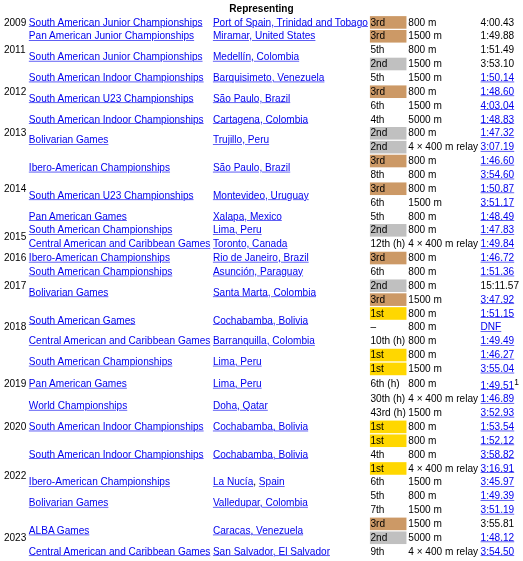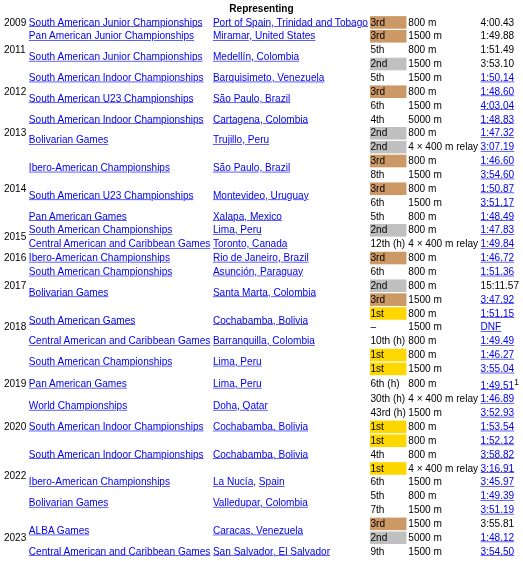 <table>
 <tr>
 <th colspan="6">Representing </th>
 </tr>
 <tr>
 <td>2009</td>
 <td><a href='#'>South American Junior Championships</a></td>
 <td><a href='#'>Port of Spain, Trinidad and Tobago</a></td>
 <td bgcolor=cc9966>3rd</td>
 <td>800 m</td>
 <td>4:00.43</td>
 </tr>
 <tr>
 <td rowspan=3>2011</td>
 <td><a href='#'>Pan American Junior Championships</a></td>
 <td><a href='#'>Miramar, United States</a></td>
 <td bgcolor=cc9966>3rd</td>
 <td>1500 m</td>
 <td>1:49.88</td>
 </tr>
 <tr>
 <td rowspan=2><a href='#'>South American Junior Championships</a></td>
 <td rowspan=2><a href='#'>Medellín, Colombia</a></td>
 <td>5th</td>
 <td>800 m</td>
 <td>1:51.49</td>
 </tr>
 <tr>
 <td bgcolor=silver>2nd</td>
 <td>1500 m</td>
 <td>3:53.10</td>
 </tr>
 <tr>
 <td rowspan=3>2012</td>
 <td><a href='#'>South American Indoor Championships</a></td>
 <td><a href='#'>Barquisimeto, Venezuela</a></td>
 <td>5th</td>
 <td>1500 m</td>
 <td><a href='#'>1:50.14</a></td>
 </tr>
 <tr>
 <td rowspan=2><a href='#'>South American U23 Championships</a></td>
 <td rowspan=2><a href='#'>São Paulo, Brazil</a></td>
 <td bgcolor=cc9966>3rd</td>
 <td>800 m</td>
 <td><a href='#'>1:48.60</a></td>
 </tr>
 <tr>
 <td>6th</td>
 <td>1500 m</td>
 <td><a href='#'>4:03.04</a></td>
 </tr>
 <tr>
 <td rowspan=3>2013</td>
 <td><a href='#'>South American Indoor Championships</a></td>
 <td><a href='#'>Cartagena, Colombia</a></td>
 <td>4th</td>
 <td>5000 m</td>
 <td><a href='#'>1:48.83</a></td>
 </tr>
 <tr>
 <td rowspan=2><a href='#'>Bolivarian Games</a></td>
 <td rowspan=2><a href='#'>Trujillo, Peru</a></td>
 <td bgcolor=silver>2nd</td>
 <td>800 m</td>
 <td><a href='#'>1:47.32</a></td>
 </tr>
 <tr>
 <td bgcolor=silver>2nd</td>
 <td>4 × 400 m relay</td>
 <td><a href='#'>3:07.19</a></td>
 </tr>
 <tr>
 <td rowspan=5>2014</td>
 <td rowspan=2><a href='#'>Ibero-American Championships</a></td>
 <td rowspan=2><a href='#'>São Paulo, Brazil</a></td>
 <td bgcolor=cc9966>3rd</td>
 <td>800 m</td>
 <td><a href='#'>1:46.60</a></td>
 </tr>
 <tr>
 <td>8th</td>
-<td>800 m</td>
+<td>1500 m</td>
 <td><a href='#'>3:54.60</a></td>
 </tr>
 <tr>
 <td rowspan=2><a href='#'>South American U23 Championships</a></td>
 <td rowspan=2><a href='#'>Montevideo, Uruguay</a></td>
 <td bgcolor=cc9966>3rd</td>
 <td>800 m</td>
 <td><a href='#'>1:50.87</a></td>
 </tr>
 <tr>
 <td>6th</td>
 <td>1500 m</td>
 <td><a href='#'>3:51.17</a></td>
 </tr>
 <tr>
 <td><a href='#'>Pan American Games</a></td>
 <td><a href='#'>Xalapa, Mexico</a></td>
 <td>5th</td>
 <td>800 m</td>
 <td><a href='#'>1:48.49</a></td>
 </tr>
 <tr>
 <td rowspan=2>2015</td>
 <td><a href='#'>South American Championships</a></td>
 <td><a href='#'>Lima, Peru</a></td>
 <td bgcolor=silver>2nd</td>
 <td>800 m</td>
 <td><a href='#'>1:47.83</a></td>
 </tr>
 <tr>
 <td><a href='#'>Central American and Caribbean Games</a></td>
 <td><a href='#'>Toronto, Canada</a></td>
 <td>12th (h)</td>
 <td>4 × 400 m relay</td>
 <td><a href='#'>1:49.84</a></td>
 </tr>
 <tr>
 <td>2016</td>
 <td><a href='#'>Ibero-American Championships</a></td>
 <td><a href='#'>Rio de Janeiro, Brazil</a></td>
 <td bgcolor=cc9966>3rd</td>
 <td>800 m</td>
 <td><a href='#'>1:46.72</a></td>
 </tr>
 <tr>
 <td rowspan=3>2017</td>
 <td><a href='#'>South American Championships</a></td>
 <td><a href='#'>Asunción, Paraguay</a></td>
 <td>6th</td>
 <td>800 m</td>
 <td><a href='#'>1:51.36</a></td>
 </tr>
 <tr>
 <td rowspan=2><a href='#'>Bolivarian Games</a></td>
 <td rowspan=2><a href='#'>Santa Marta, Colombia</a></td>
 <td bgcolor=silver>2nd</td>
 <td>800 m</td>
 <td>15:11.57</td>
 </tr>
 <tr>
 <td bgcolor=cc9966>3rd</td>
 <td>1500 m</td>
 <td><a href='#'>3:47.92</a></td>
 </tr>
 <tr>
 <td rowspan=3>2018</td>
 <td rowspan=2><a href='#'>South American Games</a></td>
 <td rowspan=2><a href='#'>Cochabamba, Bolivia</a></td>
 <td bgcolor=gold>1st</td>
 <td>800 m</td>
 <td><a href='#'>1:51.15</a></td>
 </tr>
 <tr>
 <td>–</td>
-<td>800 m</td>
+<td>1500 m</td>
 <td><a href='#'>DNF</a></td>
 </tr>
 <tr>
 <td><a href='#'>Central American and Caribbean Games</a></td>
 <td><a href='#'>Barranquilla, Colombia</a></td>
 <td>10th (h)</td>
 <td>800 m</td>
 <td><a href='#'>1:49.49</a></td>
 </tr>
 <tr>
 <td rowspan=5>2019</td>
 <td rowspan=2><a href='#'>South American Championships</a></td>
 <td rowspan=2><a href='#'>Lima, Peru</a></td>
 <td bgcolor=gold>1st</td>
 <td>800 m</td>
 <td><a href='#'>1:46.27</a></td>
 </tr>
 <tr>
 <td bgcolor=gold>1st</td>
 <td>1500 m</td>
 <td><a href='#'>3:55.04</a></td>
 </tr>
 <tr>
 <td><a href='#'>Pan American Games</a></td>
 <td><a href='#'>Lima, Peru</a></td>
 <td>6th (h)</td>
 <td>800 m</td>
 <td><a href='#'>1:49.51</a><sup>1</sup></td>
 </tr>
 <tr>
 <td rowspan=2><a href='#'>World Championships</a></td>
 <td rowspan=2><a href='#'>Doha, Qatar</a></td>
 <td>30th (h)</td>
 <td>4 × 400 m relay</td>
 <td><a href='#'>1:46.89</a></td>
 </tr>
 <tr>
 <td>43rd (h)</td>
 <td>1500 m</td>
 <td><a href='#'>3:52.93</a></td>
 </tr>
 <tr>
 <td>2020</td>
 <td><a href='#'>South American Indoor Championships</a></td>
 <td><a href='#'>Cochabamba, Bolivia</a></td>
 <td bgcolor=gold>1st</td>
 <td>800 m</td>
 <td><a href='#'>1:53.54</a></td>
 </tr>
 <tr>
 <td rowspan=6>2022</td>
 <td rowspan=3><a href='#'>South American Indoor Championships</a></td>
 <td rowspan=3><a href='#'>Cochabamba, Bolivia</a></td>
 <td bgcolor=gold>1st</td>
 <td>800 m</td>
 <td><a href='#'>1:52.12</a></td>
 </tr>
 <tr>
 <td>4th</td>
 <td>800 m</td>
 <td><a href='#'>3:58.82</a></td>
 </tr>
 <tr>
 <td bgcolor=gold>1st</td>
 <td>4 × 400 m relay</td>
 <td><a href='#'>3:16.91</a></td>
 </tr>
 <tr>
 <td><a href='#'>Ibero-American Championships</a></td>
 <td><a href='#'>La Nucía</a>, <a href='#'>Spain</a></td>
 <td>6th</td>
 <td>1500 m</td>
 <td><a href='#'>3:45.97</a></td>
 </tr>
 <tr>
 <td rowspan=2><a href='#'>Bolivarian Games</a></td>
 <td rowspan=2><a href='#'>Valledupar, Colombia</a></td>
 <td>5th</td>
 <td>800 m</td>
 <td><a href='#'>1:49.39</a></td>
 </tr>
 <tr>
 <td>7th</td>
 <td>1500 m</td>
 <td><a href='#'>3:51.19</a></td>
 </tr>
 <tr>
 <td rowspan=3>2023</td>
 <td rowspan=2><a href='#'>ALBA Games</a></td>
 <td rowspan=2><a href='#'>Caracas, Venezuela</a></td>
 <td bgcolor=cc9966>3rd</td>
 <td>1500 m</td>
 <td>3:55.81</td>
 </tr>
 <tr>
 <td bgcolor=silver>2nd</td>
 <td>5000 m</td>
 <td><a href='#'>1:48.12</a></td>
 </tr>
 <tr>
 <td><a href='#'>Central American and Caribbean Games</a></td>
 <td><a href='#'>San Salvador, El Salvador</a></td>
 <td>9th</td>
-<td>4 × 400 m relay</td>
+<td>1500 m</td>
 <td><a href='#'>3:54.50</a></td>
 </tr>
 </table>
